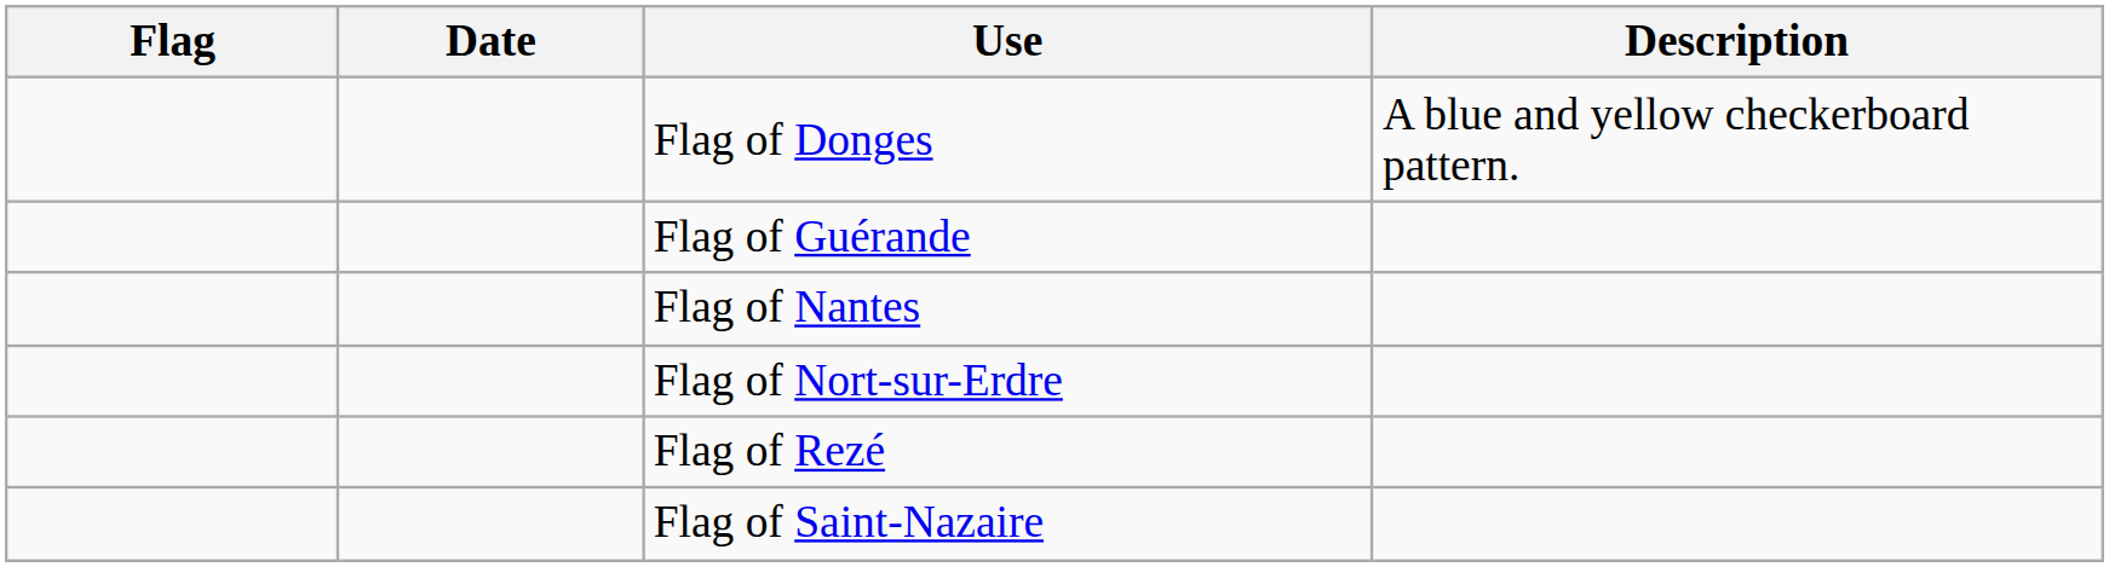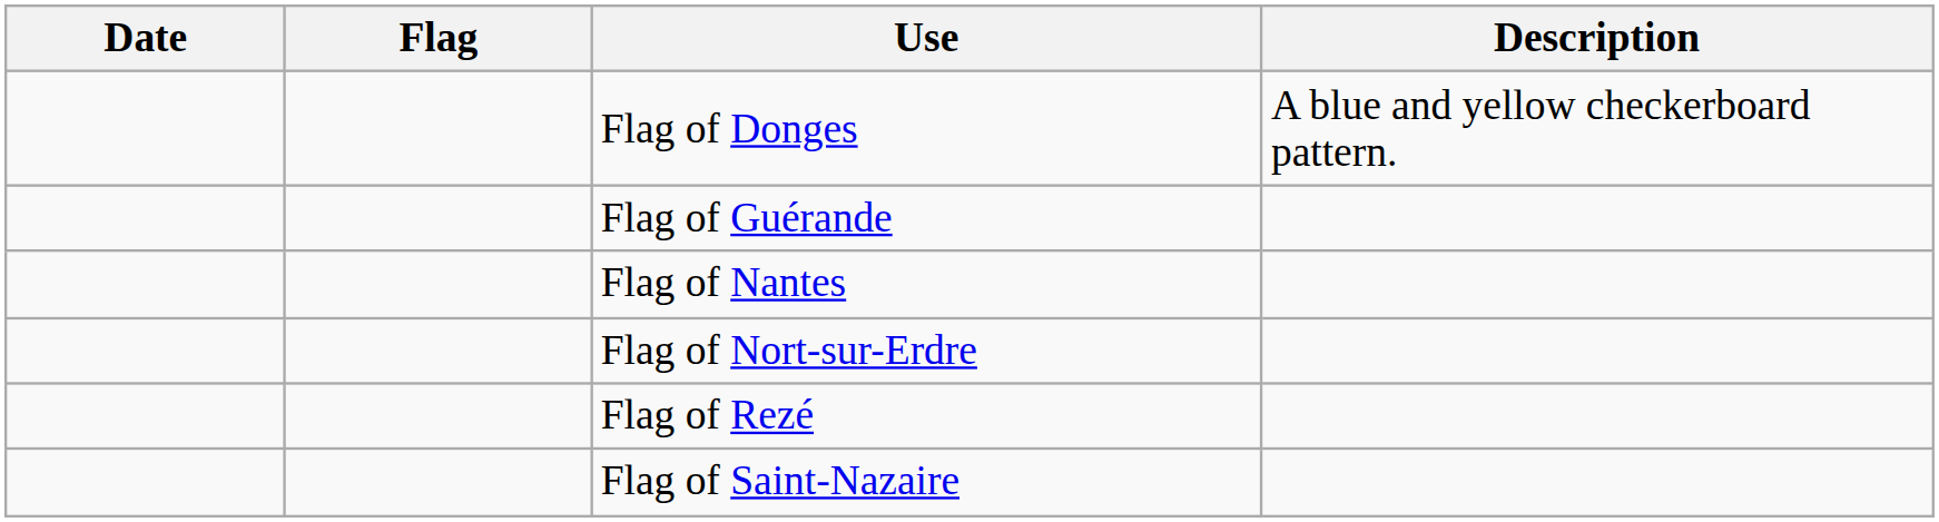 <table class="wikitable">
 <tr style="background:#efefef;">
+<th style="width:100px;">Date</th>
 <th style="width:110px;">Flag</th>
-<th style="width:100px;">Date</th>
 <th style="width:250px;">Use</th>
 <th style="width:250px;">Description</th>
 </tr>
 <tr>
 <td></td>
 <td></td>
 <td>Flag of <a href='#'>Donges</a></td>
 <td>A blue and yellow checkerboard pattern.</td>
 </tr>
 <tr>
 <td></td>
 <td></td>
 <td>Flag of <a href='#'>Guérande</a></td>
 <td></td>
 </tr>
 <tr>
 <td></td>
 <td></td>
 <td>Flag of <a href='#'>Nantes</a></td>
 <td></td>
 </tr>
 <tr>
 <td></td>
 <td></td>
 <td>Flag of <a href='#'>Nort-sur-Erdre</a></td>
 <td></td>
 </tr>
 <tr>
 <td></td>
 <td></td>
 <td>Flag of <a href='#'>Rezé</a></td>
 <td></td>
 </tr>
 <tr>
 <td></td>
 <td></td>
 <td>Flag of <a href='#'>Saint-Nazaire</a></td>
 <td></td>
 </tr>
 </table>
